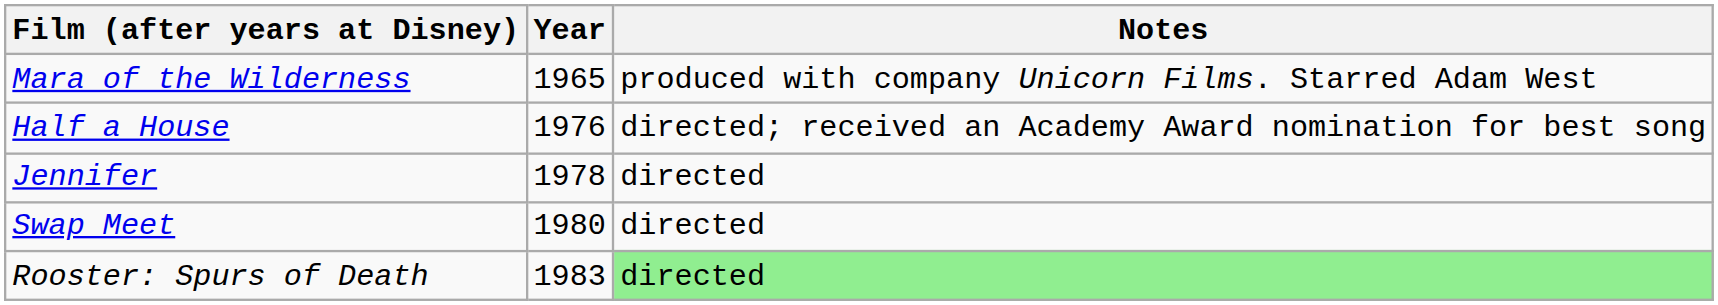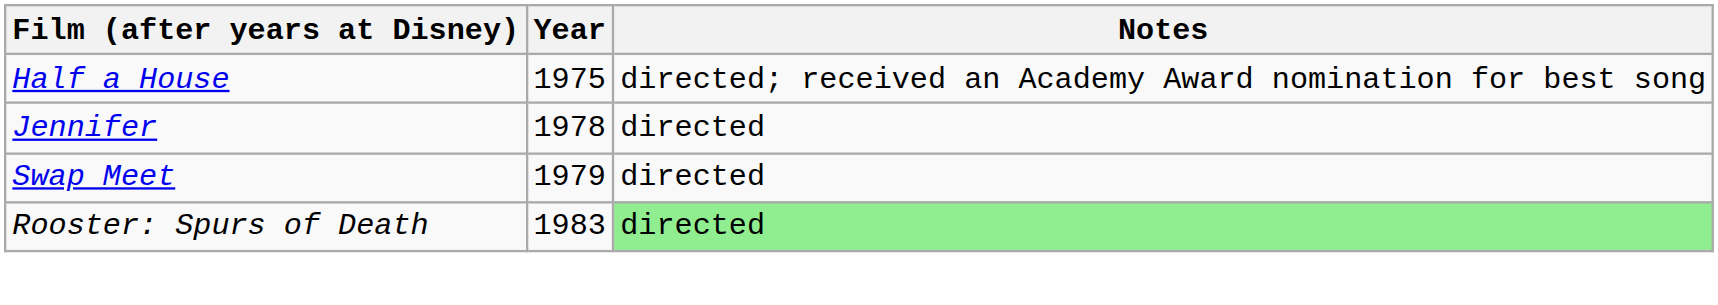 <table class="wikitable">
 <tr>
 <th>Film (after years at Disney)</th>
 <th>Year</th>
 <th>Notes</th>
 </tr>
 <tr>
-<td><em><a href='#'>Mara of the Wilderness</a></em></td>
-<td>1965</td>
-<td>produced with company <em>Unicorn Films</em>. Starred Adam West</td>
-</tr>
-<tr>
 <td><em><a href='#'>Half a House</a></em></td>
-<td>1976</td>
+<td>1975</td>
 <td>directed; received an Academy Award nomination for best song</td>
 </tr>
 <tr>
 <td><em><a href='#'>Jennifer</a></em></td>
 <td>1978</td>
 <td>directed</td>
 </tr>
 <tr>
 <td><em><a href='#'>Swap Meet</a></em></td>
-<td>1980</td>
+<td>1979</td>
 <td>directed</td>
 </tr>
 <tr>
 <td><em>Rooster: Spurs of Death</em></td>
 <td>1983</td>
 <td style="background: lightgreen;">directed</td>
 </tr>
 </table>
